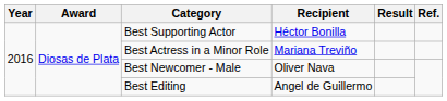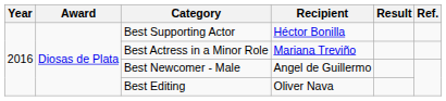 <table class="wikitable">
 <tr>
 <th>Year</th>
 <th>Award</th>
 <th>Category</th>
 <th>Recipient</th>
 <th>Result</th>
 <th>Ref.</th>
 </tr>
 <tr>
 <td rowspan="4">2016</td>
 <td rowspan="4"><a href='#'>Diosas de Plata</a></td>
 <td>Best Supporting Actor</td>
 <td><a href='#'>Héctor Bonilla</a></td>
 <td></td>
 <td></td>
 </tr>
 <tr>
 <td>Best Actress in a Minor Role</td>
 <td><a href='#'>Mariana Treviño</a></td>
 <td></td>
 <td></td>
 </tr>
 <tr>
 <td>Best Newcomer - Male</td>
-<td>Oliver Nava</td>
+<td>Angel de Guillermo</td>
 <td></td>
 <td rowspan="2"></td>
 </tr>
 <tr>
 <td>Best Editing</td>
-<td>Angel de Guillermo</td>
+<td>Oliver Nava</td>
 <td></td>
 </tr>
 </table>
